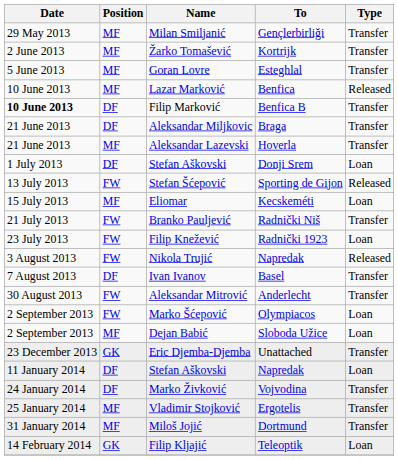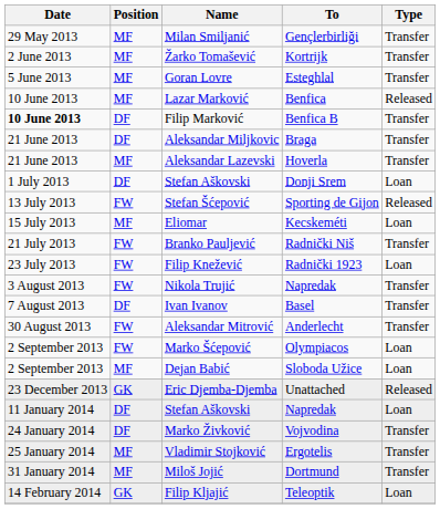 <table class="wikitable">
 <tr>
 <th>Date</th>
 <th>Position</th>
 <th>Name</th>
 <th>To</th>
 <th>Type</th>
 </tr>
 <tr>
 <td>29 Mаy 2013</td>
 <td><a href='#'>MF</a></td>
 <td> <a href='#'>Milan Smiljanić</a></td>
 <td> <a href='#'>Gençlerbirliği</a></td>
 <td>Transfer</td>
 </tr>
 <tr>
 <td>2 June 2013</td>
 <td><a href='#'>MF</a></td>
 <td> <a href='#'>Žarko Tomašević</a></td>
 <td> <a href='#'>Kortrijk</a></td>
 <td>Transfer</td>
 </tr>
 <tr>
 <td>5 June 2013</td>
 <td><a href='#'>MF</a></td>
 <td> <a href='#'>Goran Lovre</a></td>
 <td> <a href='#'>Esteghlal</a></td>
 <td>Transfer</td>
 </tr>
 <tr>
 <td>10 June 2013</td>
 <td><a href='#'>MF</a></td>
 <td> <a href='#'>Lazar Marković</a></td>
 <td> <a href='#'>Benfica</a></td>
 <td>Released</td>
 </tr>
 <tr>
 <td><strong>10 June 2013</strong></td>
 <td><a href='#'>DF</a></td>
 <td> Filip Marković</td>
 <td> <a href='#'>Benfica B</a></td>
 <td>Transfer</td>
 </tr>
 <tr>
 <td>21 June 2013</td>
 <td><a href='#'>DF</a></td>
 <td> <a href='#'>Aleksandar Miljkovic</a></td>
 <td> <a href='#'>Braga</a></td>
 <td>Transfer</td>
 </tr>
 <tr>
 <td>21 June 2013</td>
 <td><a href='#'>MF</a></td>
 <td> <a href='#'>Aleksandar Lazevski</a></td>
 <td> <a href='#'>Hoverla</a></td>
 <td>Transfer</td>
 </tr>
 <tr>
 <td>1 July 2013</td>
 <td><a href='#'>DF</a></td>
 <td> <a href='#'>Stefan Aškovski</a></td>
 <td> <a href='#'>Donji Srem</a></td>
 <td>Loan</td>
 </tr>
 <tr>
 <td>13 July 2013</td>
 <td><a href='#'>FW</a></td>
 <td> <a href='#'>Stefan Šćepović</a></td>
 <td> <a href='#'>Sporting de Gijon</a></td>
 <td>Released</td>
 </tr>
 <tr>
 <td>15 July 2013</td>
 <td><a href='#'>MF</a></td>
 <td> <a href='#'>Eliomar</a></td>
 <td> <a href='#'>Kecskeméti</a></td>
 <td>Loan</td>
 </tr>
 <tr>
 <td>21 July 2013</td>
 <td><a href='#'>FW</a></td>
 <td> <a href='#'>Branko Pauljević</a></td>
 <td> <a href='#'>Radnički Niš</a></td>
 <td>Transfer</td>
 </tr>
 <tr>
 <td>23 July 2013</td>
 <td><a href='#'>FW</a></td>
 <td> <a href='#'>Filip Knežević</a></td>
 <td> <a href='#'>Radnički 1923</a></td>
 <td>Loan</td>
 </tr>
 <tr>
 <td>3 August 2013</td>
 <td><a href='#'>FW</a></td>
 <td> <a href='#'>Nikola Trujić</a></td>
 <td> <a href='#'>Napredak</a></td>
-<td>Released</td>
+<td>Transfer</td>
 </tr>
 <tr>
 <td>7 August 2013</td>
 <td><a href='#'>DF</a></td>
 <td> <a href='#'>Ivan Ivanov</a></td>
 <td> <a href='#'>Basel</a></td>
 <td>Transfer</td>
 </tr>
 <tr>
 <td>30 August 2013</td>
 <td><a href='#'>FW</a></td>
 <td> <a href='#'>Aleksandar Mitrović</a></td>
 <td> <a href='#'>Anderlecht</a></td>
 <td>Transfer</td>
 </tr>
 <tr>
 <td>2 September 2013</td>
 <td><a href='#'>FW</a></td>
 <td> <a href='#'>Marko Šćepović</a></td>
 <td> <a href='#'>Olympiacos</a></td>
 <td>Loan</td>
 </tr>
 <tr>
 <td>2 September 2013</td>
 <td><a href='#'>MF</a></td>
 <td> <a href='#'>Dejan Babić</a></td>
 <td> <a href='#'>Sloboda Užice</a></td>
 <td>Loan</td>
 </tr>
 <tr bgcolor=#EEEEEE>
 <td>23 December 2013</td>
 <td><a href='#'>GK</a></td>
 <td> <a href='#'>Eric Djemba-Djemba</a></td>
 <td>Unattached</td>
-<td>Transfer</td>
+<td>Released</td>
 </tr>
 <tr bgcolor=#EEEEEE>
 <td>11 January 2014</td>
 <td><a href='#'>DF</a></td>
 <td> <a href='#'>Stefan Aškovski</a></td>
 <td> <a href='#'>Napredak</a></td>
 <td>Loan</td>
 </tr>
 <tr bgcolor=#EEEEEE>
 <td>24 January 2014</td>
 <td><a href='#'>DF</a></td>
 <td> <a href='#'>Marko Živković</a></td>
 <td> <a href='#'>Vojvodina</a></td>
 <td>Transfer</td>
 </tr>
 <tr bgcolor=#EEEEEE>
 <td>25 January 2014</td>
 <td><a href='#'>MF</a></td>
 <td> <a href='#'>Vladimir Stojković</a></td>
 <td> <a href='#'>Ergotelis</a></td>
 <td>Transfer</td>
 </tr>
 <tr bgcolor=#EEEEEE>
 <td>31 January 2014</td>
 <td><a href='#'>MF</a></td>
 <td> <a href='#'>Miloš Jojić</a></td>
 <td> <a href='#'>Dortmund</a></td>
 <td>Transfer</td>
 </tr>
 <tr bgcolor=#EEEEEE>
 <td>14 February 2014</td>
 <td><a href='#'>GK</a></td>
 <td> <a href='#'>Filip Kljajić</a></td>
 <td> <a href='#'>Teleoptik</a></td>
 <td>Loan</td>
 </tr>
 <tr>
 </tr>
 </table>
